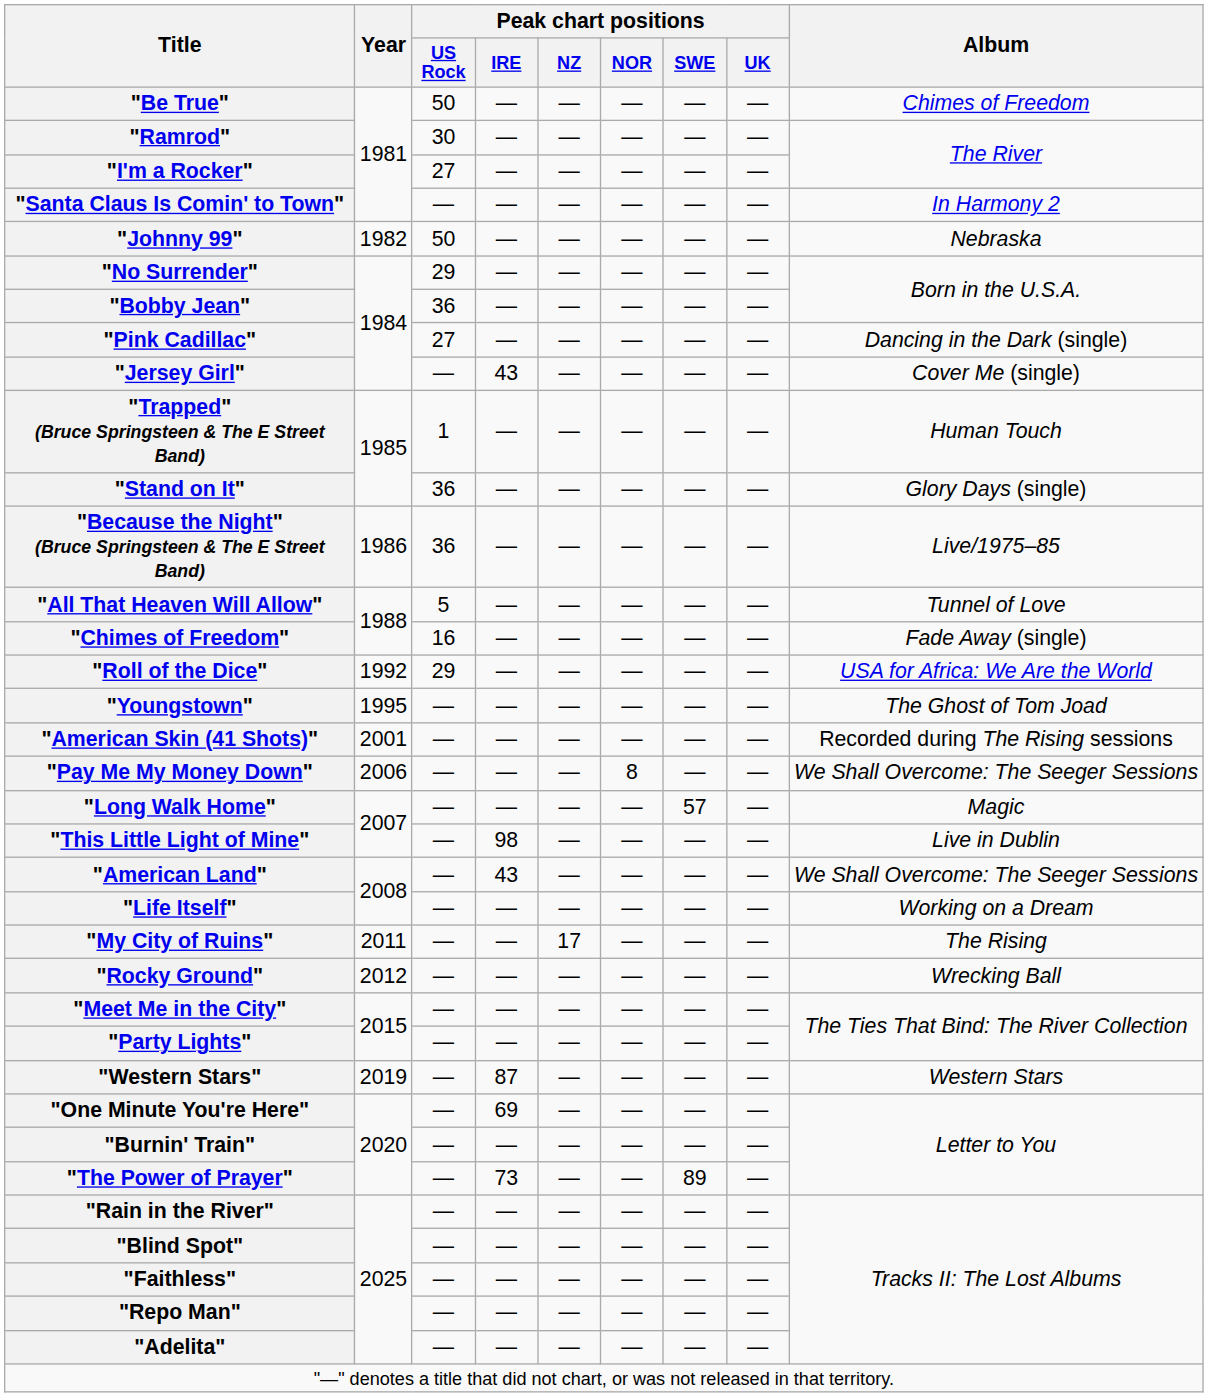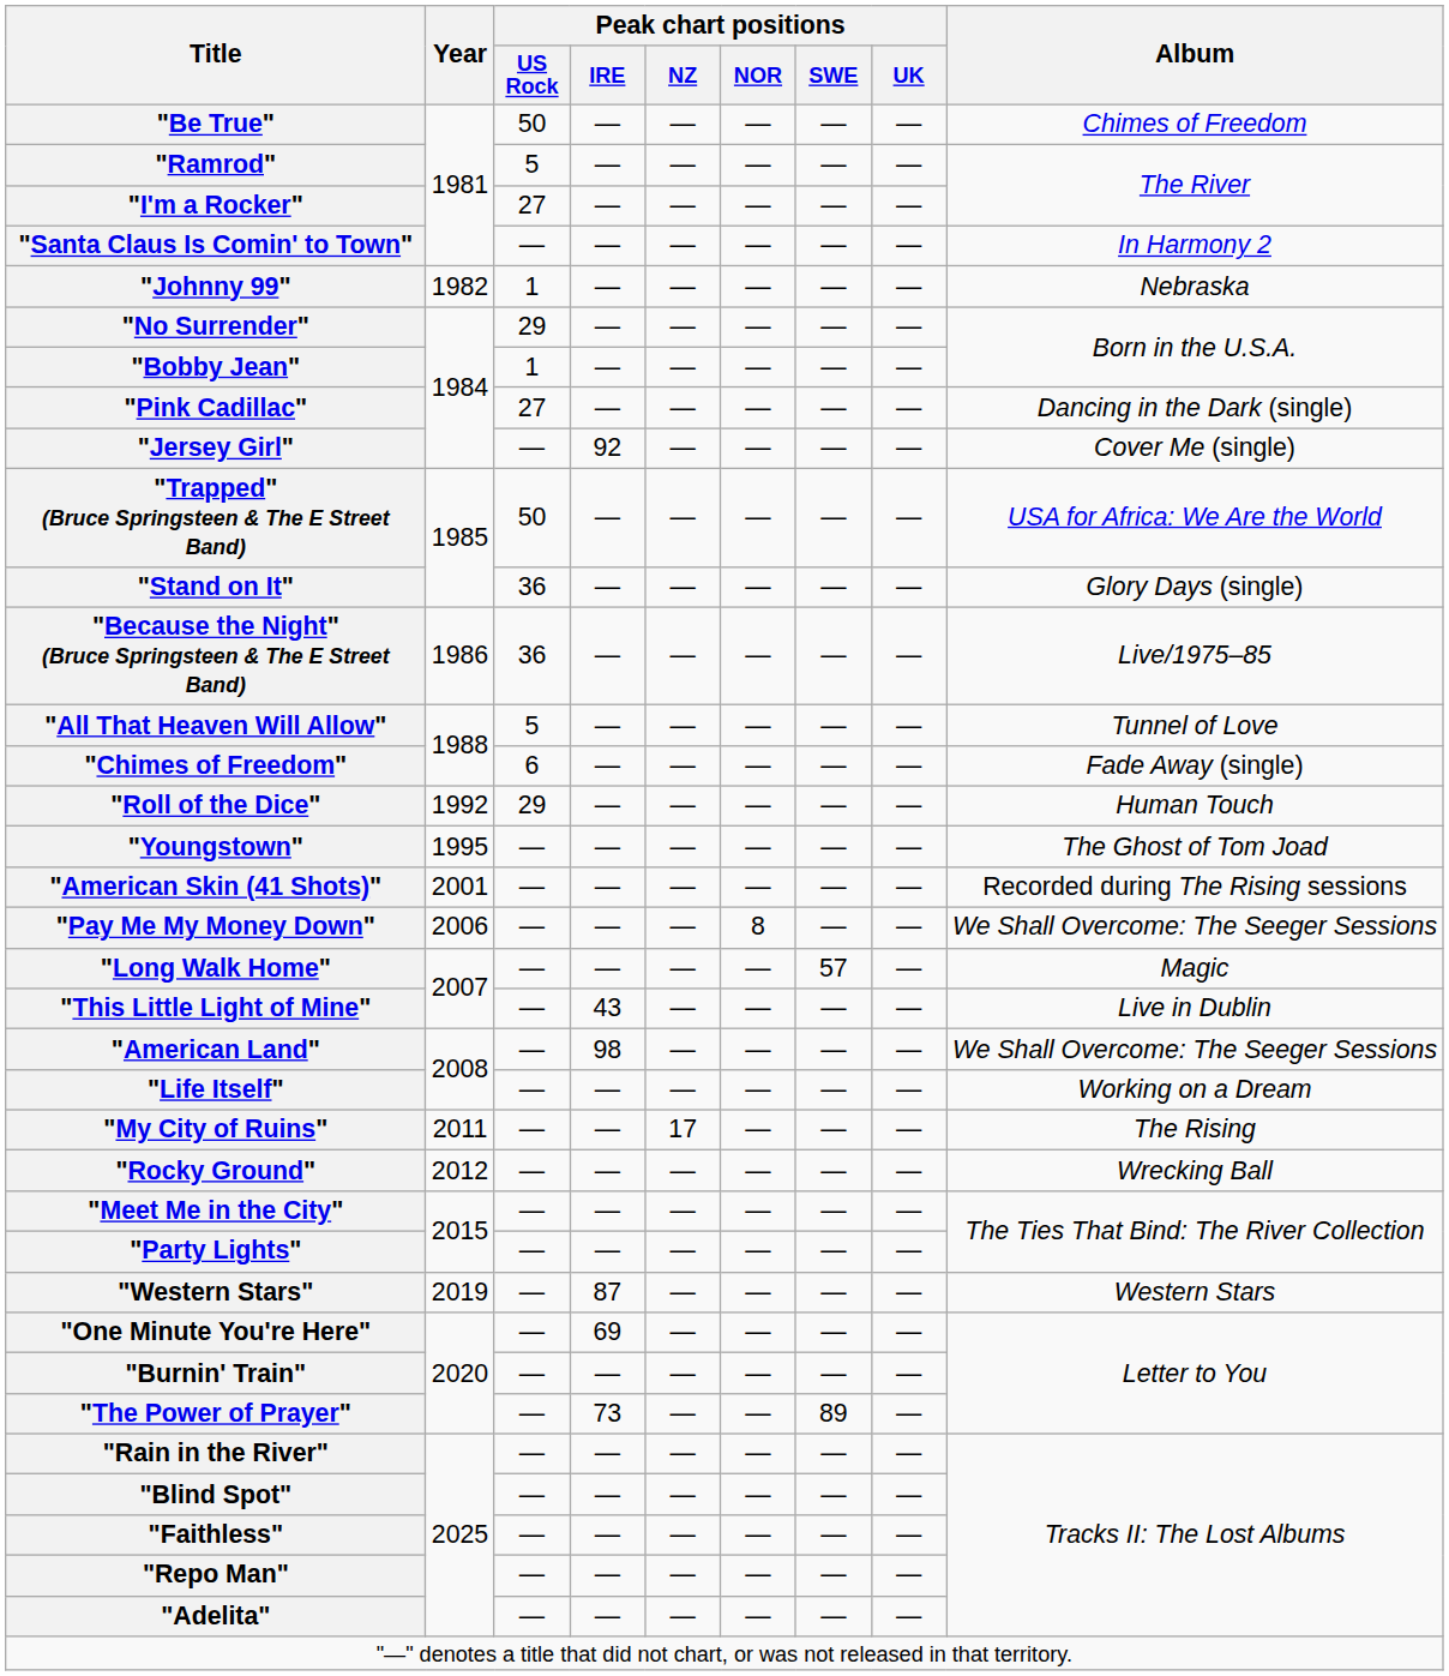 <table class="wikitable plainrowheaders" style="text-align:center;">
 <tr>
 <th scope="col" rowspan="2" style="width:16em;">Title</th>
 <th scope="col" rowspan="2">Year</th>
 <th scope="col" colspan="6">Peak chart positions</th>
 <th scope="col" rowspan="2">Album</th>
 </tr>
 <tr>
 <th scope="col" style="width:3em;font-size:85%;"><a href='#'>US Rock</a><br></th>
 <th scope="col" style="width:3em;font-size:85%;"><a href='#'>IRE</a><br></th>
 <th scope="col" style="width:3em;font-size:85%;"><a href='#'>NZ</a><br></th>
 <th scope="col" style="width:3em;font-size:85%;"><a href='#'>NOR</a><br></th>
 <th scope="col" style="width:3em;font-size:85%;"><a href='#'>SWE</a><br></th>
 <th scope="col" style="width:3em;font-size:85%;"><a href='#'>UK</a><br></th>
 </tr>
 <tr>
 <th scope="row">"<a href='#'>Be True</a>"</th>
 <td rowspan="4">1981</td>
 <td>50</td>
 <td>—</td>
 <td>—</td>
 <td>—</td>
 <td>—</td>
 <td>—</td>
 <td><em><a href='#'>Chimes of Freedom</a></em></td>
 </tr>
 <tr>
 <th scope="row">"<a href='#'>Ramrod</a>"</th>
-<td>30</td>
+<td>5</td>
 <td>—</td>
 <td>—</td>
 <td>—</td>
 <td>—</td>
 <td>—</td>
 <td rowspan="2"><em><a href='#'>The River</a></em></td>
 </tr>
 <tr>
 <th scope="row">"<a href='#'>I'm a Rocker</a>"</th>
 <td>27</td>
 <td>—</td>
 <td>—</td>
 <td>—</td>
 <td>—</td>
 <td>—</td>
 </tr>
 <tr>
 <th scope="row">"<a href='#'>Santa Claus Is Comin' to Town</a>"</th>
 <td>—</td>
 <td>—</td>
 <td>—</td>
 <td>—</td>
 <td>—</td>
 <td>—</td>
 <td><em><a href='#'>In Harmony 2</a></em></td>
 </tr>
 <tr>
 <th scope="row">"<a href='#'>Johnny 99</a>"</th>
 <td>1982</td>
-<td>50</td>
+<td>1</td>
 <td>—</td>
 <td>—</td>
 <td>—</td>
 <td>—</td>
 <td>—</td>
 <td><em>Nebraska</em></td>
 </tr>
 <tr>
 <th scope="row">"<a href='#'>No Surrender</a>"</th>
 <td rowspan="4">1984</td>
 <td>29</td>
 <td>—</td>
 <td>—</td>
 <td>—</td>
 <td>—</td>
 <td>—</td>
 <td rowspan="2"><em>Born in the U.S.A.</em></td>
 </tr>
 <tr>
 <th scope="row">"<a href='#'>Bobby Jean</a>"</th>
-<td>36</td>
+<td>1</td>
 <td>—</td>
 <td>—</td>
 <td>—</td>
 <td>—</td>
 <td>—</td>
 </tr>
 <tr>
 <th scope="row">"<a href='#'>Pink Cadillac</a>"</th>
 <td>27</td>
 <td>—</td>
 <td>—</td>
 <td>—</td>
 <td>—</td>
 <td>—</td>
 <td><em>Dancing in the Dark</em> (single)</td>
 </tr>
 <tr>
 <th scope="row">"<a href='#'>Jersey Girl</a>"</th>
 <td>—</td>
-<td>43</td>
+<td>92</td>
 <td>—</td>
 <td>—</td>
 <td>—</td>
 <td>—</td>
 <td><em>Cover Me</em> (single)</td>
 </tr>
 <tr>
 <th scope="row">"<a href='#'>Trapped</a>"<br><small><em>(Bruce Springsteen & The E Street Band)</em></small></th>
 <td rowspan="2">1985</td>
-<td>1</td>
+<td>50</td>
 <td>—</td>
 <td>—</td>
 <td>—</td>
 <td>—</td>
 <td>—</td>
-<td><em>Human Touch</em></td>
+<td><em><a href='#'>USA for Africa: We Are the World</a></em></td>
 </tr>
 <tr>
 <th scope="row">"<a href='#'>Stand on It</a>"</th>
 <td>36</td>
 <td>—</td>
 <td>—</td>
 <td>—</td>
 <td>—</td>
 <td>—</td>
 <td><em>Glory Days</em> (single)</td>
 </tr>
 <tr>
 <th scope="row">"<a href='#'>Because the Night</a>"<br><small><em>(Bruce Springsteen & The E Street Band)</em></small></th>
 <td>1986</td>
 <td>36</td>
 <td>—</td>
 <td>—</td>
 <td>—</td>
 <td>—</td>
 <td>—</td>
 <td><em>Live/1975–85</em></td>
 </tr>
 <tr>
 <th scope="row">"<a href='#'>All That Heaven Will Allow</a>"</th>
 <td rowspan="2">1988</td>
 <td>5</td>
 <td>—</td>
 <td>—</td>
 <td>—</td>
 <td>—</td>
 <td>—</td>
 <td><em>Tunnel of Love</em></td>
 </tr>
 <tr>
 <th scope="row">"<a href='#'>Chimes of Freedom</a>"</th>
-<td>16</td>
+<td>6</td>
 <td>—</td>
 <td>—</td>
 <td>—</td>
 <td>—</td>
 <td>—</td>
 <td><em>Fade Away</em> (single)</td>
 </tr>
 <tr>
 <th scope="row">"<a href='#'>Roll of the Dice</a>"</th>
 <td>1992</td>
 <td>29</td>
 <td>—</td>
 <td>—</td>
 <td>—</td>
 <td>—</td>
 <td>—</td>
-<td><em><a href='#'>USA for Africa: We Are the World</a></em></td>
+<td><em>Human Touch</em></td>
 </tr>
 <tr>
 <th scope="row">"<a href='#'>Youngstown</a>"</th>
 <td>1995</td>
 <td>—</td>
 <td>—</td>
 <td>—</td>
 <td>—</td>
 <td>—</td>
 <td>—</td>
 <td><em>The Ghost of Tom Joad</em></td>
 </tr>
 <tr>
 <th scope="row">"<a href='#'>American Skin (41 Shots)</a>"</th>
 <td>2001</td>
 <td>—</td>
 <td>—</td>
 <td>—</td>
 <td>—</td>
 <td>—</td>
 <td>—</td>
 <td>Recorded during <em>The Rising</em> sessions</td>
 </tr>
 <tr>
 <th scope="row">"<a href='#'>Pay Me My Money Down</a>"</th>
 <td>2006</td>
 <td>—</td>
 <td>—</td>
 <td>—</td>
 <td>8</td>
 <td>—</td>
 <td>—</td>
 <td><em>We Shall Overcome: The Seeger Sessions</em></td>
 </tr>
 <tr>
 <th scope="row">"<a href='#'>Long Walk Home</a>"</th>
 <td rowspan="2">2007</td>
 <td>—</td>
 <td>—</td>
 <td>—</td>
 <td>—</td>
 <td>57</td>
 <td>—</td>
 <td><em>Magic</em></td>
 </tr>
 <tr>
 <th scope="row">"<a href='#'>This Little Light of Mine</a>"</th>
 <td>—</td>
-<td>98</td>
+<td>43</td>
 <td>—</td>
 <td>—</td>
 <td>—</td>
 <td>—</td>
 <td><em>Live in Dublin</em></td>
 </tr>
 <tr>
 <th scope="row">"<a href='#'>American Land</a>"</th>
 <td rowspan="2">2008</td>
 <td>—</td>
-<td>43</td>
+<td>98</td>
 <td>—</td>
 <td>—</td>
 <td>—</td>
 <td>—</td>
 <td><em>We Shall Overcome: The Seeger Sessions</em></td>
 </tr>
 <tr>
 <th scope="row">"<a href='#'>Life Itself</a>"</th>
 <td>—</td>
 <td>—</td>
 <td>—</td>
 <td>—</td>
 <td>—</td>
 <td>—</td>
 <td><em>Working on a Dream</em></td>
 </tr>
 <tr>
 <th scope="row">"<a href='#'>My City of Ruins</a>"</th>
 <td>2011</td>
 <td>—</td>
 <td>—</td>
 <td>17</td>
 <td>—</td>
 <td>—</td>
 <td>—</td>
 <td><em>The Rising</em></td>
 </tr>
 <tr>
 <th scope="row">"<a href='#'>Rocky Ground</a>"</th>
 <td>2012</td>
 <td>—</td>
 <td>—</td>
 <td>—</td>
 <td>—</td>
 <td>—</td>
 <td>—</td>
 <td><em>Wrecking Ball</em></td>
 </tr>
 <tr>
 <th scope="row">"<a href='#'>Meet Me in the City</a>"</th>
 <td rowspan="2">2015</td>
 <td>—</td>
 <td>—</td>
 <td>—</td>
 <td>—</td>
 <td>—</td>
 <td>—</td>
 <td rowspan="2"><em>The Ties That Bind: The River Collection</em></td>
 </tr>
 <tr>
 <th scope="row">"<a href='#'>Party Lights</a>"</th>
 <td>—</td>
 <td>—</td>
 <td>—</td>
 <td>—</td>
 <td>—</td>
 <td>—</td>
 </tr>
 <tr>
 <th scope="row">"Western Stars"</th>
 <td>2019</td>
 <td>—</td>
 <td>87</td>
 <td>—</td>
 <td>—</td>
 <td>—</td>
 <td>—</td>
 <td><em>Western Stars</em></td>
 </tr>
 <tr>
 <th scope="row">"One Minute You're Here"</th>
 <td rowspan="3">2020</td>
 <td>—</td>
 <td>69</td>
 <td>—</td>
 <td>—</td>
 <td>—</td>
 <td>—</td>
 <td rowspan="3"><em>Letter to You</em></td>
 </tr>
 <tr>
 <th scope="row">"Burnin' Train"</th>
 <td>—</td>
 <td>—</td>
 <td>—</td>
 <td>—</td>
 <td>—</td>
 <td>—</td>
 </tr>
 <tr>
 <th scope="row">"<a href='#'>The Power of Prayer</a>"</th>
 <td>—</td>
 <td>73</td>
 <td>—</td>
 <td>—</td>
 <td>89</td>
 <td>—</td>
 </tr>
 <tr>
 <th scope="row">"Rain in the River"</th>
 <td rowspan="5">2025</td>
 <td>—</td>
 <td>—</td>
 <td>—</td>
 <td>—</td>
 <td>—</td>
 <td>—</td>
 <td rowspan="5"><em>Tracks II: The Lost Albums</em></td>
 </tr>
 <tr>
 <th scope="row">"Blind Spot"</th>
 <td>—</td>
 <td>—</td>
 <td>—</td>
 <td>—</td>
 <td>—</td>
 <td>—</td>
 </tr>
 <tr>
 <th scope="row">"Faithless"</th>
 <td>—</td>
 <td>—</td>
 <td>—</td>
 <td>—</td>
 <td>—</td>
 <td>—</td>
 </tr>
 <tr>
 <th scope="row">"Repo Man"</th>
 <td>—</td>
 <td>—</td>
 <td>—</td>
 <td>—</td>
 <td>—</td>
 <td>—</td>
 </tr>
 <tr>
 <th scope="row">"Adelita"</th>
 <td>—</td>
 <td>—</td>
 <td>—</td>
 <td>—</td>
 <td>—</td>
 <td>—</td>
 </tr>
 <tr>
 <td colspan="15" style="font-size:85%">"—" denotes a title that did not chart, or was not released in that territory.</td>
 </tr>
 </table>
